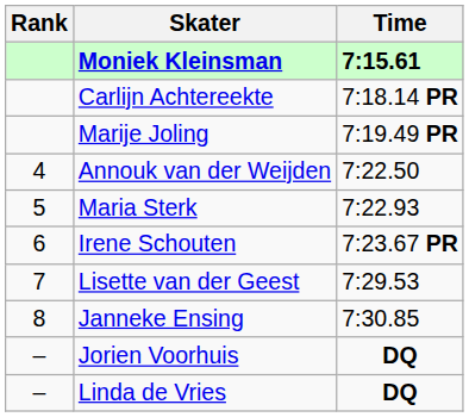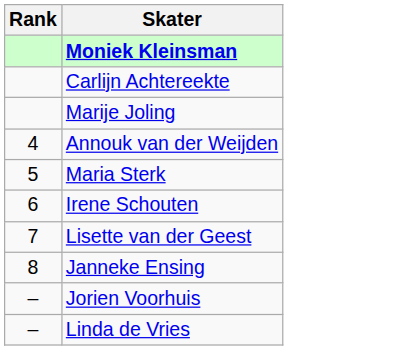 <table class="wikitable">
 <tr>
 <th>Rank</th>
 <th>Skater</th>
-<th>Time</th>
 </tr>
 <tr bgcolor=ccffcc>
 <td align=center></td>
 <td><strong><a href='#'>Moniek Kleinsman</a></strong></td>
-<td><strong>7:15.61</strong></td>
 </tr>
 <tr>
 <td align=center></td>
 <td><a href='#'>Carlijn Achtereekte</a></td>
-<td>7:18.14 <strong>PR</strong></td>
 </tr>
 <tr>
 <td align=center></td>
 <td><a href='#'>Marije Joling</a></td>
-<td>7:19.49 <strong>PR</strong></td>
 </tr>
 <tr>
 <td align=center>4</td>
 <td><a href='#'>Annouk van der Weijden</a></td>
-<td>7:22.50</td>
 </tr>
 <tr>
 <td align=center>5</td>
 <td><a href='#'>Maria Sterk</a></td>
-<td>7:22.93</td>
 </tr>
 <tr>
 <td align=center>6</td>
 <td><a href='#'>Irene Schouten</a></td>
-<td>7:23.67 <strong>PR</strong></td>
 </tr>
 <tr>
 <td align=center>7</td>
 <td><a href='#'>Lisette van der Geest</a></td>
-<td>7:29.53</td>
 </tr>
 <tr>
 <td align=center>8</td>
 <td><a href='#'>Janneke Ensing</a></td>
-<td>7:30.85</td>
 </tr>
 <tr>
 <td align=center>–</td>
 <td><a href='#'>Jorien Voorhuis</a></td>
-<td align=center><strong>DQ</strong></td>
 </tr>
 <tr>
 <td align=center>–</td>
 <td><a href='#'>Linda de Vries</a></td>
-<td align=center><strong>DQ</strong></td>
 </tr>
 </table>
